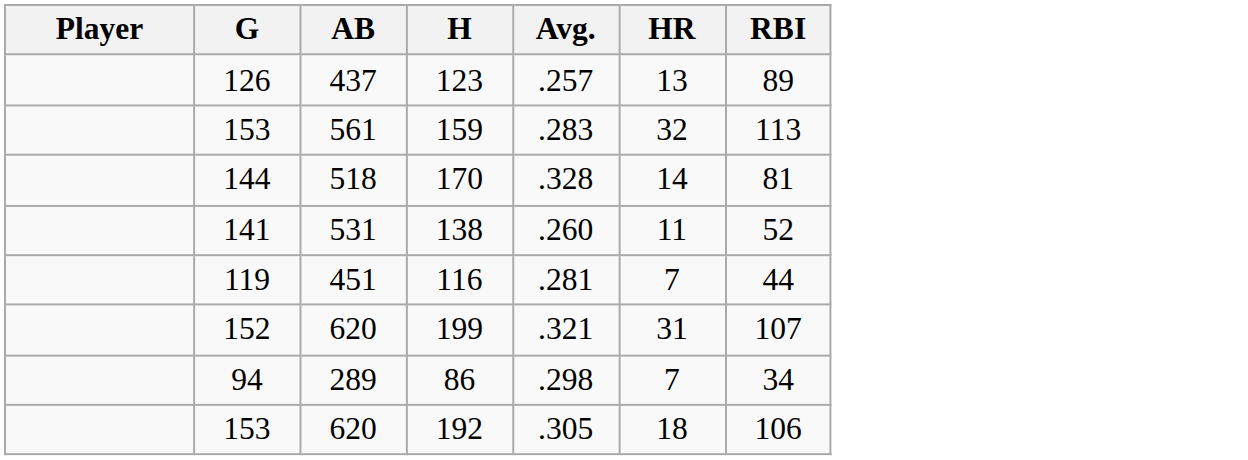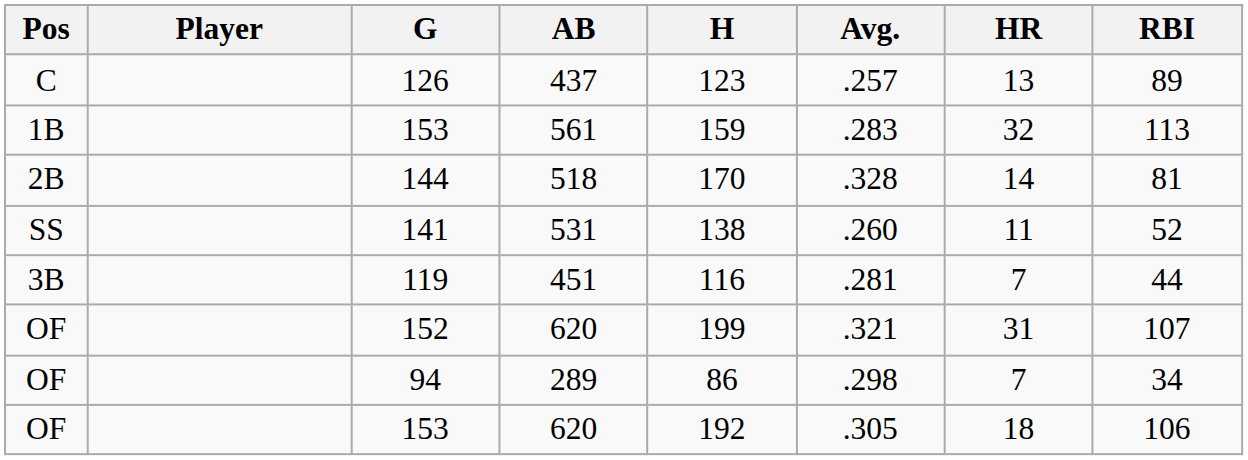 <table class="wikitable sortable">
 <tr>
+<th bgcolor="#DDDDFF" width="5%">Pos</th>
 <th bgcolor="#DDDDFF" width="16%">Player</th>
 <th bgcolor="#DDDDFF" width="9%">G</th>
 <th bgcolor="#DDDDFF" width="9%">AB</th>
 <th bgcolor="#DDDDFF" width="9%">H</th>
 <th bgcolor="#DDDDFF" width="9%">Avg.</th>
 <th bgcolor="#DDDDFF" width="9%">HR</th>
 <th bgcolor="#DDDDFF" width="9%">RBI</th>
 </tr>
 <tr align="center">
+<td>C</td>
 <td></td>
 <td>126</td>
 <td>437</td>
 <td>123</td>
 <td>.257</td>
 <td>13</td>
 <td>89</td>
 </tr>
 <tr align="center">
+<td>1B</td>
 <td></td>
 <td>153</td>
 <td>561</td>
 <td>159</td>
 <td>.283</td>
 <td>32</td>
 <td>113</td>
 </tr>
 <tr align="center">
+<td>2B</td>
 <td></td>
 <td>144</td>
 <td>518</td>
 <td>170</td>
 <td>.328</td>
 <td>14</td>
 <td>81</td>
 </tr>
 <tr align="center">
+<td>SS</td>
 <td></td>
 <td>141</td>
 <td>531</td>
 <td>138</td>
 <td>.260</td>
 <td>11</td>
 <td>52</td>
 </tr>
 <tr align="center">
+<td>3B</td>
 <td></td>
 <td>119</td>
 <td>451</td>
 <td>116</td>
 <td>.281</td>
 <td>7</td>
 <td>44</td>
 </tr>
 <tr align="center">
+<td>OF</td>
 <td></td>
 <td>152</td>
 <td>620</td>
 <td>199</td>
 <td>.321</td>
 <td>31</td>
 <td>107</td>
 </tr>
 <tr align="center">
+<td>OF</td>
 <td></td>
 <td>94</td>
 <td>289</td>
 <td>86</td>
 <td>.298</td>
 <td>7</td>
 <td>34</td>
 </tr>
 <tr align="center">
+<td>OF</td>
 <td></td>
 <td>153</td>
 <td>620</td>
 <td>192</td>
 <td>.305</td>
 <td>18</td>
 <td>106</td>
 </tr>
 </table>
